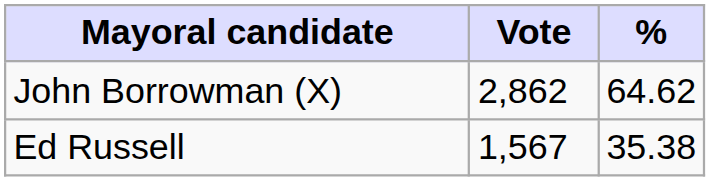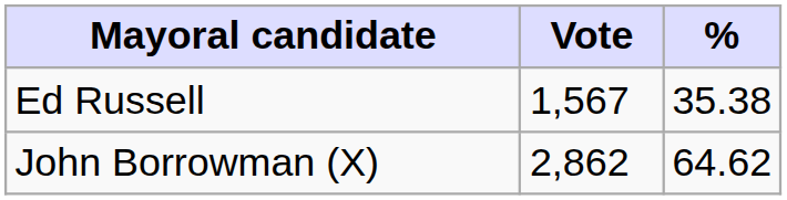 <table class="wikitable">
 <tr>
 <th style="background:#ddf; width:200px;">Mayoral candidate</th>
 <th style="background:#ddf; width:50px;">Vote</th>
 <th style="background:#ddf; width:30px;">%</th>
 </tr>
 <tr>
+<td>Ed Russell</td>
+<td>1,567</td>
+<td>35.38</td>
+</tr>
+<tr>
 <td>John Borrowman (X)</td>
 <td>2,862</td>
 <td>64.62</td>
 </tr>
-<tr>
-<td>Ed Russell</td>
-<td>1,567</td>
-<td>35.38</td>
-</tr>
 </table>
